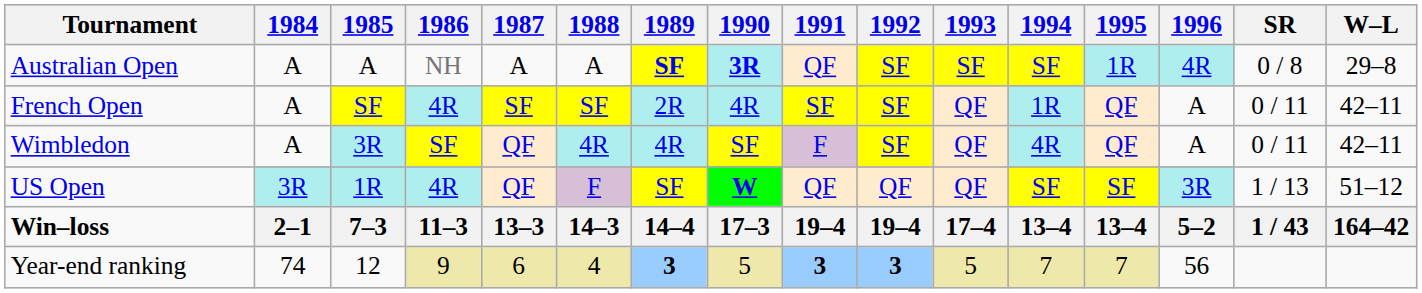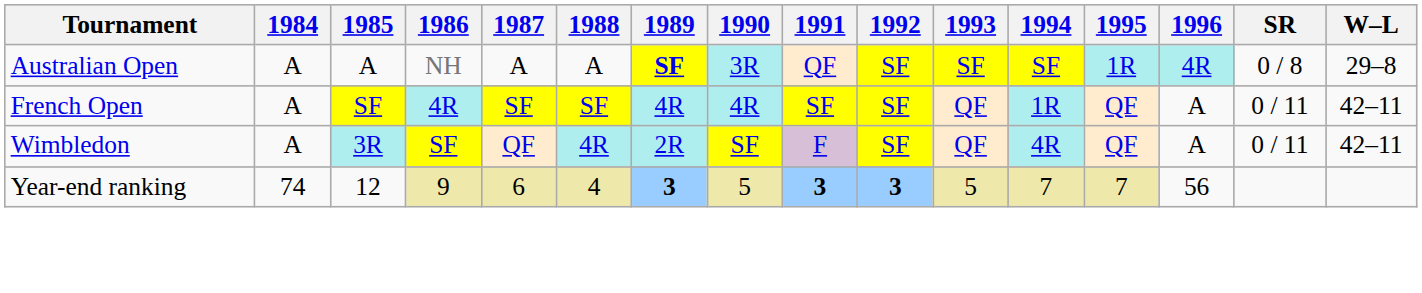 <table class="wikitable" style="text-align:center;">
 <tr>
 <th width=150>Tournament</th>
 <th width=40><a href='#'>1984</a></th>
 <th width=40><a href='#'>1985</a></th>
 <th width=40><a href='#'>1986</a></th>
 <th width=40><a href='#'>1987</a></th>
 <th width=40><a href='#'>1988</a></th>
 <th width=40><a href='#'>1989</a></th>
 <th width=40><a href='#'>1990</a></th>
 <th width=40><a href='#'>1991</a></th>
 <th width=40><a href='#'>1992</a></th>
 <th width=40><a href='#'>1993</a></th>
 <th width=40><a href='#'>1994</a></th>
 <th width=40><a href='#'>1995</a></th>
 <th width=40><a href='#'>1996</a></th>
 <th width=50>SR</th>
 <th width=50>W–L</th>
 </tr>
 <tr>
 <td align=left><a href='#'>Australian Open</a></td>
 <td>A</td>
 <td>A</td>
 <td style=color:#767676>NH</td>
 <td>A</td>
 <td>A</td>
 <td style="background:yellow;"><strong><a href='#'>SF</a></strong></td>
-<td bgcolor=afeeee><strong><a href='#'>3R</a></strong></td>
+<td bgcolor=afeeee><a href='#'>3R</a></td>
 <td bgcolor=ffebcd><a href='#'>QF</a></td>
 <td style="background:yellow;"><a href='#'>SF</a></td>
 <td style="background:yellow;"><a href='#'>SF</a></td>
 <td style="background:yellow;"><a href='#'>SF</a></td>
 <td bgcolor=afeeee><a href='#'>1R</a></td>
 <td bgcolor=afeeee><a href='#'>4R</a></td>
 <td>0 / 8</td>
 <td>29–8</td>
 </tr>
 <tr>
 <td align=left><a href='#'>French Open</a></td>
 <td>A</td>
 <td style="background:yellow;"><a href='#'>SF</a></td>
 <td bgcolor=afeeee><a href='#'>4R</a></td>
 <td style="background:yellow;"><a href='#'>SF</a></td>
 <td style="background:yellow;"><a href='#'>SF</a></td>
-<td bgcolor=afeeee><a href='#'>2R</a></td>
+<td bgcolor=afeeee><a href='#'>4R</a></td>
 <td bgcolor=afeeee><a href='#'>4R</a></td>
 <td style="background:yellow;"><a href='#'>SF</a></td>
 <td style="background:yellow;"><a href='#'>SF</a></td>
 <td bgcolor=ffebcd><a href='#'>QF</a></td>
 <td bgcolor=afeeee><a href='#'>1R</a></td>
 <td bgcolor=ffebcd><a href='#'>QF</a></td>
 <td>A</td>
 <td>0 / 11</td>
 <td>42–11</td>
 </tr>
 <tr>
 <td align=left><a href='#'>Wimbledon</a></td>
 <td>A</td>
 <td bgcolor=afeeee><a href='#'>3R</a></td>
 <td style="background:yellow;"><a href='#'>SF</a></td>
 <td bgcolor=ffebcd><a href='#'>QF</a></td>
 <td bgcolor=afeeee><a href='#'>4R</a></td>
-<td bgcolor=afeeee><a href='#'>4R</a></td>
+<td bgcolor=afeeee><a href='#'>2R</a></td>
 <td style="background:yellow;"><a href='#'>SF</a></td>
 <td style="background:thistle;"><a href='#'>F</a></td>
 <td style="background:yellow;"><a href='#'>SF</a></td>
 <td bgcolor=ffebcd><a href='#'>QF</a></td>
 <td bgcolor=afeeee><a href='#'>4R</a></td>
 <td bgcolor=ffebcd><a href='#'>QF</a></td>
 <td>A</td>
 <td>0 / 11</td>
 <td>42–11</td>
-</tr>
-<tr>
-<td align=left><a href='#'>US Open</a></td>
-<td bgcolor=afeeee><a href='#'>3R</a></td>
-<td bgcolor=afeeee><a href='#'>1R</a></td>
-<td bgcolor=afeeee><a href='#'>4R</a></td>
-<td bgcolor=ffebcd><a href='#'>QF</a></td>
-<td style="background:thistle;"><a href='#'>F</a></td>
-<td style="background:yellow;"><a href='#'>SF</a></td>
-<td bgcolor=lime><strong><a href='#'>W</a></strong></td>
-<td bgcolor=ffebcd><a href='#'>QF</a></td>
-<td bgcolor=ffebcd><a href='#'>QF</a></td>
-<td bgcolor=ffebcd><a href='#'>QF</a></td>
-<td style="background:yellow;"><a href='#'>SF</a></td>
-<td style="background:yellow;"><a href='#'>SF</a></td>
-<td bgcolor=afeeee><a href='#'>3R</a></td>
-<td>1 / 13</td>
-<td>51–12</td>
-</tr>
-<tr>
-<td align=left><strong>Win–loss</strong></td>
-<th>2–1</th>
-<th>7–3</th>
-<th>11–3</th>
-<th>13–3</th>
-<th>14–3</th>
-<th>14–4</th>
-<th>17–3</th>
-<th>19–4</th>
-<th>19–4</th>
-<th>17–4</th>
-<th>13–4</th>
-<th>13–4</th>
-<th>5–2</th>
-<th>1 / 43</th>
-<th>164–42</th>
 </tr>
 <tr>
 <td align=left>Year-end ranking</td>
 <td style="text-align:center;">74</td>
 <td style="text-align:center;">12</td>
 <td style="text-align:center; background:#eee8aa;">9</td>
 <td style="text-align:center; background:#eee8aa;">6</td>
 <td style="text-align:center; background:#eee8aa;">4</td>
 <td style="text-align:center; background:#9cf;"><strong>3</strong></td>
 <td style="text-align:center; background:#eee8aa;">5</td>
 <td style="text-align:center; background:#9cf;"><strong>3</strong></td>
 <td style="text-align:center; background:#9cf;"><strong>3</strong></td>
 <td style="text-align:center; background:#eee8aa;">5</td>
 <td style="text-align:center; background:#eee8aa;">7</td>
 <td style="text-align:center; background:#eee8aa;">7</td>
 <td style="text-align:center;">56</td>
 <td style="text-align:center;"></td>
 <td style="text-align:center;"></td>
 </tr>
 </table>
